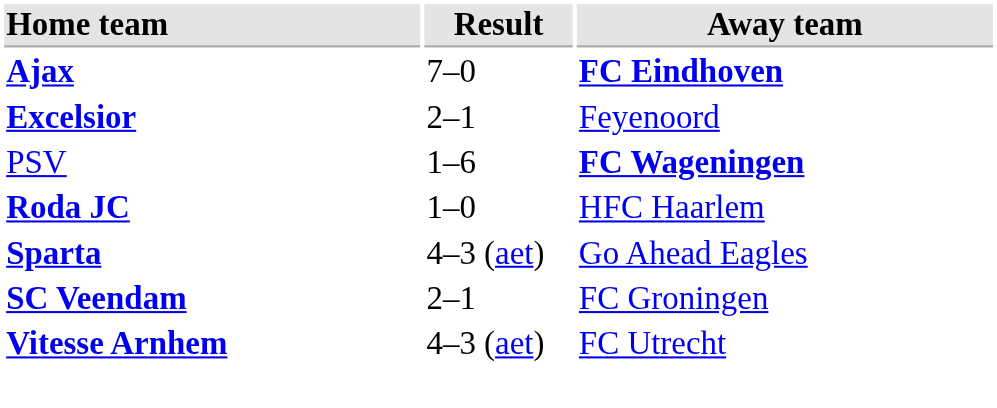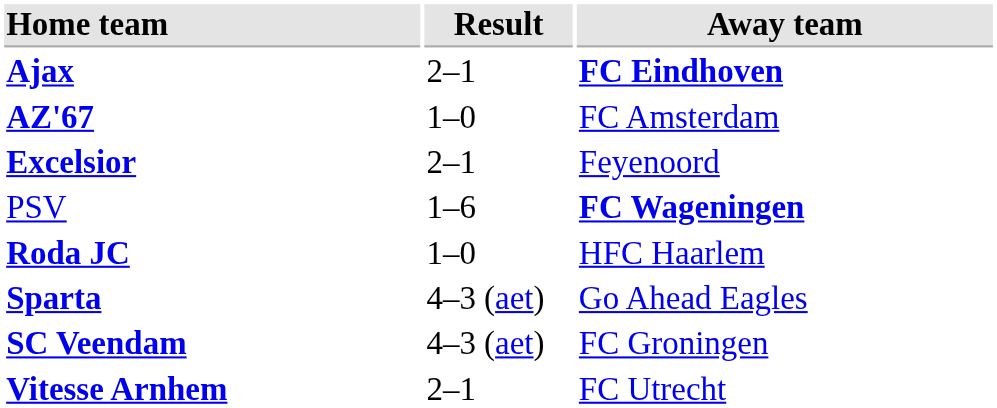 <table>
 <tr bgcolor="#E4E4E4">
 <th style="border-bottom:1px solid #AAAAAA" width="200" align="left">Home team</th>
 <th style="border-bottom:1px solid #AAAAAA" width="70" align="center">Result</th>
 <th style="border-bottom:1px solid #AAAAAA" width="200">Away team</th>
 </tr>
 <tr>
 <td><strong><a href='#'>Ajax</a></strong></td>
-<td>7–0</td>
+<td>2–1</td>
 <td><strong><a href='#'>FC Eindhoven</a></strong></td>
+</tr>
+<tr>
+<td><strong><a href='#'>AZ'67</a></strong></td>
+<td>1–0</td>
+<td><a href='#'>FC Amsterdam</a></td>
 </tr>
 <tr>
 <td><strong><a href='#'>Excelsior</a></strong></td>
 <td>2–1</td>
 <td><a href='#'>Feyenoord</a></td>
 </tr>
 <tr>
 <td><a href='#'>PSV</a></td>
 <td>1–6</td>
 <td><strong><a href='#'>FC Wageningen</a></strong></td>
 </tr>
 <tr>
 <td><strong><a href='#'>Roda JC</a></strong></td>
 <td>1–0</td>
 <td><a href='#'>HFC Haarlem</a></td>
 </tr>
 <tr>
 <td><strong><a href='#'>Sparta</a></strong></td>
 <td>4–3 (<a href='#'>aet</a>)</td>
 <td><a href='#'>Go Ahead Eagles</a></td>
 </tr>
 <tr>
 <td><strong><a href='#'>SC Veendam</a></strong></td>
-<td>2–1</td>
+<td>4–3 (<a href='#'>aet</a>)</td>
 <td><a href='#'>FC Groningen</a></td>
 </tr>
 <tr>
 <td><strong><a href='#'>Vitesse Arnhem</a></strong></td>
-<td>4–3 (<a href='#'>aet</a>)</td>
+<td>2–1</td>
 <td><a href='#'>FC Utrecht</a></td>
 </tr>
 </table>
